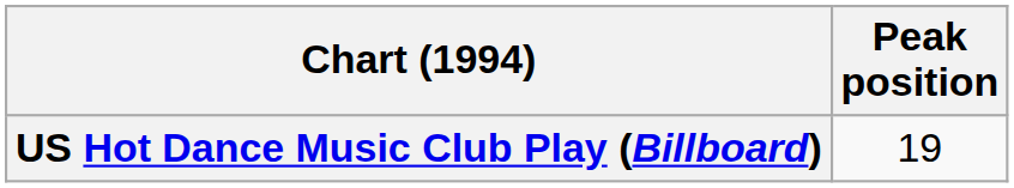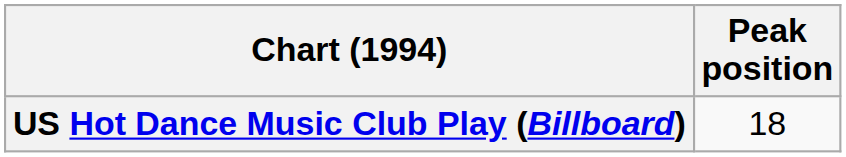 <table class="wikitable sortable plainrowheaders" style="text-align:center">
 <tr>
 <th>Chart (1994)</th>
 <th>Peak<br>position</th>
 </tr>
 <tr>
 <th scope="row">US <a href='#'>Hot Dance Music Club Play</a> (<em><a href='#'>Billboard</a></em>)</th>
-<td style="text-align:center;">19</td>
+<td style="text-align:center;">18</td>
 </tr>
 </table>
